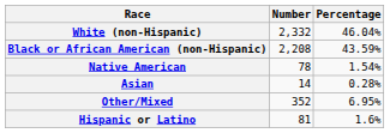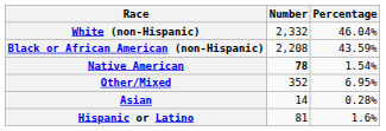 <table class="wikitable" style="text-align:right">
 <tr>
 <th scope="col">Race</th>
 <th scope="col">Number</th>
 <th scope="col">Percentage</th>
 </tr>
 <tr>
 <th scope="row"><a href='#'>White</a> (non-Hispanic)</th>
 <td>2,332</td>
 <td>46.04%</td>
 </tr>
 <tr>
 <th scope="row"><a href='#'>Black or African American</a> (non-Hispanic)</th>
 <td>2,208</td>
 <td>43.59%</td>
 </tr>
 <tr>
 <th scope="row"><a href='#'>Native American</a></th>
-<td>78</td>
+<td><strong>78</strong></td>
 <td>1.54%</td>
+</tr>
+<tr>
+<th scope="row"><a href='#'>Other/Mixed</a></th>
+<td>352</td>
+<td>6.95%</td>
 </tr>
 <tr>
 <th scope="row"><a href='#'>Asian</a></th>
 <td>14</td>
 <td>0.28%</td>
 </tr>
 <tr>
-<th scope="row"><a href='#'>Other/Mixed</a></th>
-<td>352</td>
-<td>6.95%</td>
-</tr>
-<tr>
 <th scope="row"><a href='#'>Hispanic</a> or <a href='#'>Latino</a></th>
 <td>81</td>
 <td>1.6%</td>
 </tr>
 </table>
